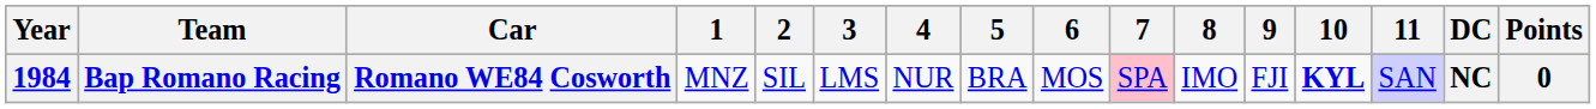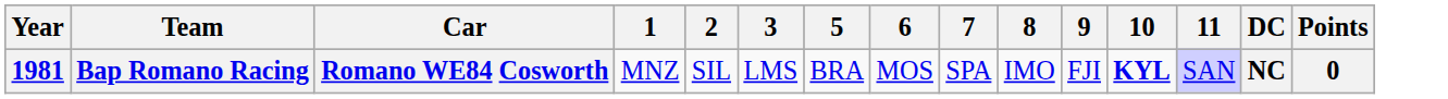 <table class="wikitable" style="text-align:center; font-size:90%">
 <tr>
 <th>Year</th>
 <th>Team</th>
 <th>Car</th>
 <th>1</th>
 <th>2</th>
 <th>3</th>
-<th>4</th>
 <th>5</th>
 <th>6</th>
 <th>7</th>
 <th>8</th>
 <th>9</th>
 <th>10</th>
 <th>11</th>
 <th>DC</th>
 <th>Points</th>
 </tr>
 <tr>
-<th><a href='#'>1984</a></th>
+<th><a href='#'>1981</a></th>
 <th> <a href='#'>Bap Romano Racing</a></th>
 <th><a href='#'>Romano WE84</a> <a href='#'>Cosworth</a></th>
 <td><a href='#'>MNZ</a></td>
 <td><a href='#'>SIL</a></td>
 <td><a href='#'>LMS</a></td>
-<td><a href='#'>NUR</a></td>
 <td><a href='#'>BRA</a></td>
 <td><a href='#'>MOS</a></td>
-<td style="background: pink;"><a href='#'>SPA</a></td>
+<td><a href='#'>SPA</a></td>
 <td><a href='#'>IMO</a></td>
 <td><a href='#'>FJI</a></td>
 <td><strong><a href='#'>KYL</a></strong></td>
 <td style="background-color:#cfcfff"><a href='#'>SAN</a><br></td>
 <th>NC</th>
 <th>0</th>
 </tr>
 </table>
